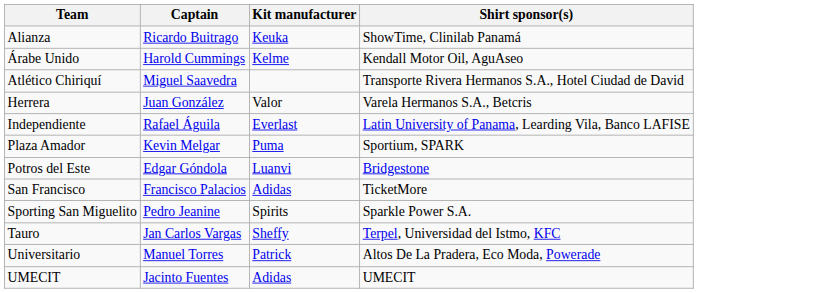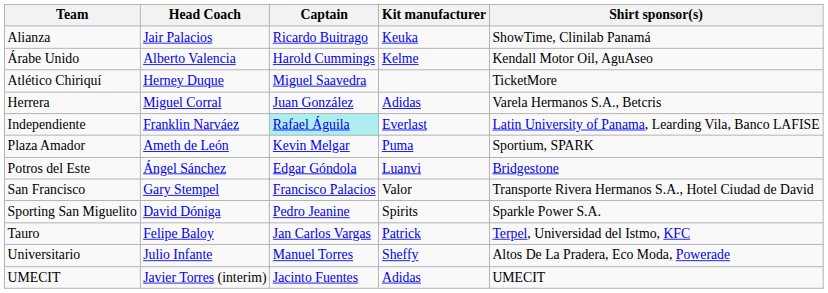 <table class="wikitable sortable" style="text-align: left;">
 <tr>
 <th>Team</th>
+<th>Head Coach</th>
 <th>Captain</th>
 <th>Kit manufacturer</th>
 <th>Shirt sponsor(s)</th>
 </tr>
 <tr>
 <td>Alianza</td>
+<td> <a href='#'>Jair Palacios</a></td>
 <td> <a href='#'>Ricardo Buitrago</a></td>
 <td><a href='#'>Keuka</a></td>
 <td>ShowTime, Clinilab Panamá</td>
 </tr>
 <tr>
 <td>Árabe Unido</td>
+<td> <a href='#'>Alberto Valencia</a></td>
 <td> <a href='#'>Harold Cummings</a></td>
 <td><a href='#'>Kelme</a></td>
 <td>Kendall Motor Oil, AguAseo</td>
 </tr>
 <tr>
 <td>Atlético Chiriquí</td>
+<td> <a href='#'>Herney Duque</a></td>
 <td> <a href='#'>Miguel Saavedra</a></td>
 <td></td>
-<td>Transporte Rivera Hermanos S.A., Hotel Ciudad de David</td>
+<td>TicketMore</td>
 </tr>
 <tr>
 <td>Herrera</td>
+<td> <a href='#'>Miguel Corral</a></td>
 <td> <a href='#'>Juan González</a></td>
-<td>Valor</td>
+<td><a href='#'>Adidas</a></td>
 <td>Varela Hermanos S.A., Betcris</td>
 </tr>
 <tr>
 <td>Independiente</td>
-<td> <a href='#'>Rafael Águila</a></td>
+<td> <a href='#'>Franklin Narváez</a></td>
+<td style="background: paleturquoise;"> <a href='#'>Rafael Águila</a></td>
 <td><a href='#'>Everlast</a></td>
 <td><a href='#'>Latin University of Panama</a>, Learding Vila, Banco LAFISE</td>
 </tr>
 <tr>
 <td>Plaza Amador</td>
+<td> <a href='#'>Ameth de León</a></td>
 <td> <a href='#'>Kevin Melgar</a></td>
 <td><a href='#'>Puma</a></td>
 <td>Sportium, SPARK</td>
 </tr>
 <tr>
 <td>Potros del Este</td>
+<td> <a href='#'>Ángel Sánchez</a></td>
 <td> <a href='#'>Edgar Góndola</a></td>
 <td><a href='#'>Luanvi</a></td>
 <td><a href='#'>Bridgestone</a></td>
 </tr>
 <tr>
 <td>San Francisco</td>
+<td> <a href='#'>Gary Stempel</a></td>
 <td> <a href='#'>Francisco Palacios</a></td>
-<td><a href='#'>Adidas</a></td>
-<td>TicketMore</td>
+<td>Valor</td>
+<td>Transporte Rivera Hermanos S.A., Hotel Ciudad de David</td>
 </tr>
 <tr>
 <td>Sporting San Miguelito</td>
+<td> <a href='#'>David Dóniga</a></td>
 <td> <a href='#'>Pedro Jeanine</a></td>
 <td>Spirits</td>
 <td>Sparkle Power S.A.</td>
 </tr>
 <tr>
 <td>Tauro</td>
+<td> <a href='#'>Felipe Baloy</a></td>
 <td> <a href='#'>Jan Carlos Vargas</a></td>
-<td><a href='#'>Sheffy</a></td>
+<td><a href='#'>Patrick</a></td>
 <td><a href='#'>Terpel</a>, Universidad del Istmo, <a href='#'>KFC</a></td>
 </tr>
 <tr>
 <td>Universitario</td>
+<td> <a href='#'>Julio Infante</a></td>
 <td> <a href='#'>Manuel Torres</a></td>
-<td><a href='#'>Patrick</a></td>
+<td><a href='#'>Sheffy</a></td>
 <td>Altos De La Pradera, Eco Moda, <a href='#'>Powerade</a></td>
 </tr>
 <tr>
 <td>UMECIT</td>
+<td> <a href='#'>Javier Torres</a> (interim)</td>
 <td> <a href='#'>Jacinto Fuentes</a></td>
 <td><a href='#'>Adidas</a></td>
 <td>UMECIT</td>
 </tr>
 </table>
